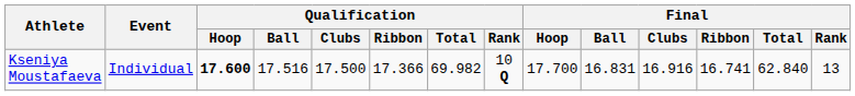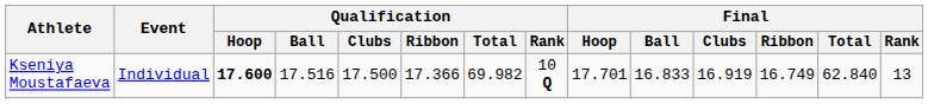 <table class=wikitable style="font-size:90%">
 <tr>
 <th rowspan=2>Athlete</th>
 <th rowspan=2>Event</th>
 <th colspan=6>Qualification</th>
 <th colspan=6>Final</th>
 </tr>
 <tr style="font-size:95%">
 <th>Hoop</th>
 <th>Ball</th>
 <th>Clubs</th>
 <th>Ribbon</th>
 <th>Total</th>
 <th>Rank</th>
 <th>Hoop</th>
 <th>Ball</th>
 <th>Clubs</th>
 <th>Ribbon</th>
 <th>Total</th>
 <th>Rank</th>
 </tr>
 <tr align=center>
 <td align=left><a href='#'>Kseniya Moustafaeva</a></td>
 <td align=left><a href='#'>Individual</a></td>
 <td><strong>17.600</strong></td>
 <td>17.516</td>
 <td>17.500</td>
 <td>17.366</td>
 <td>69.982</td>
 <td>10 <strong>Q</strong></td>
-<td>17.700</td>
-<td>16.831</td>
-<td>16.916</td>
-<td>16.741</td>
+<td>17.701</td>
+<td>16.833</td>
+<td>16.919</td>
+<td>16.749</td>
 <td>62.840</td>
 <td>13</td>
 </tr>
 </table>
